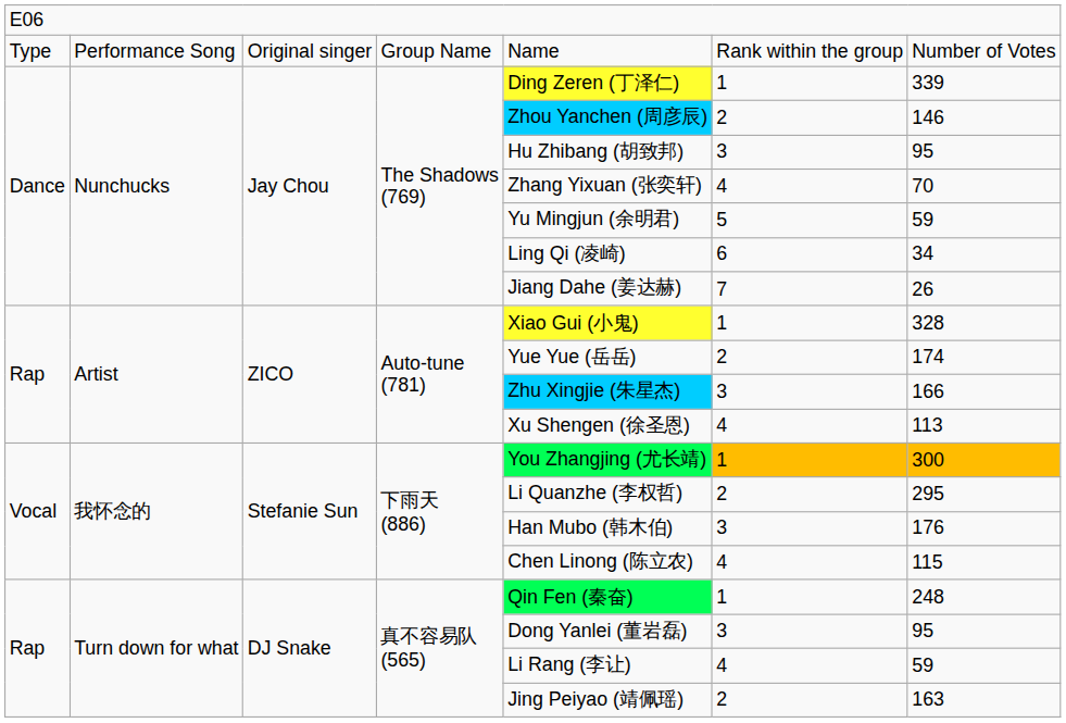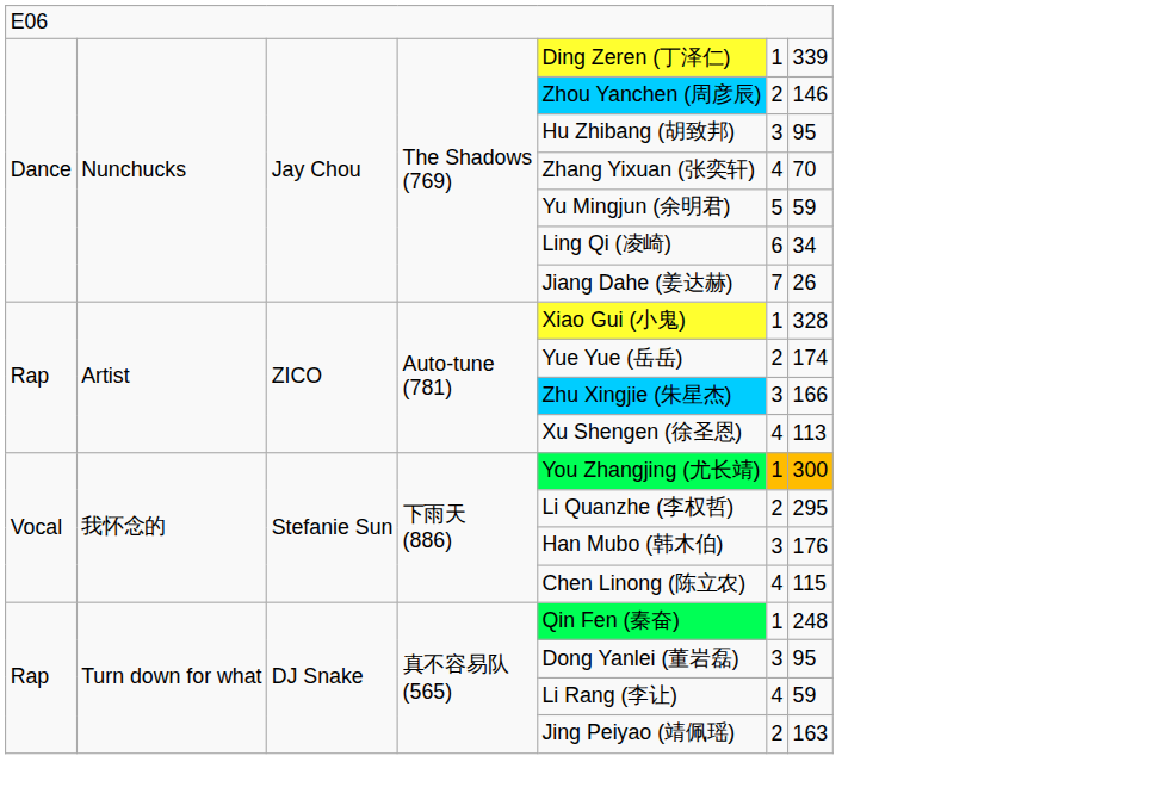 <table class="wikitable mw-collapsible">
 <tr>
 <td colspan="7">E06</td>
-</tr>
-<tr>
-<td>Type</td>
-<td>Performance Song</td>
-<td>Original singer</td>
-<td>Group Name</td>
-<td>Name</td>
-<td>Rank within the group</td>
-<td>Number of Votes</td>
 </tr>
 <tr>
 <td rowspan="7">Dance</td>
 <td rowspan="7">Nunchucks</td>
 <td rowspan="7">Jay Chou</td>
 <td rowspan="7">The Shadows<br>(769)</td>
 <td style=background:#FFFF2F;>Ding Zeren (丁泽仁)</td>
 <td>1</td>
 <td>339</td>
 </tr>
 <tr>
 <td style=background:#00CDFF;>Zhou Yanchen (周彦辰)</td>
 <td>2</td>
 <td>146</td>
 </tr>
 <tr>
 <td>Hu Zhibang (胡致邦)</td>
 <td>3</td>
 <td>95</td>
 </tr>
 <tr>
 <td>Zhang Yixuan (张奕轩)</td>
 <td>4</td>
 <td>70</td>
 </tr>
 <tr>
 <td>Yu Mingjun (余明君)</td>
 <td>5</td>
 <td>59</td>
 </tr>
 <tr>
 <td>Ling Qi (凌崎)</td>
 <td>6</td>
 <td>34</td>
 </tr>
 <tr>
 <td>Jiang Dahe (姜达赫)</td>
 <td>7</td>
 <td>26</td>
 </tr>
 <tr>
 <td rowspan="4">Rap</td>
 <td rowspan="4">Artist</td>
 <td rowspan="4">ZICO</td>
 <td rowspan="4">Auto-tune<br>(781)</td>
 <td style=background:#FFFF2F;>Xiao Gui (小鬼)</td>
 <td>1</td>
 <td>328</td>
 </tr>
 <tr>
 <td>Yue Yue (岳岳)</td>
 <td>2</td>
 <td>174</td>
 </tr>
 <tr>
 <td style=background:#00CDFF;>Zhu Xingjie (朱星杰)</td>
 <td>3</td>
 <td>166</td>
 </tr>
 <tr>
 <td>Xu Shengen (徐圣恩)</td>
 <td>4</td>
 <td>113</td>
 </tr>
 <tr>
 <td rowspan="4">Vocal</td>
 <td rowspan="4">我怀念的</td>
 <td rowspan="4">Stefanie Sun</td>
 <td rowspan="4">下雨天<br>(886)</td>
 <td style=background:#00FF55;>You Zhangjing (尤长靖)</td>
 <td style=background:#FFBC00;>1</td>
 <td style=background:#FFBC00;>300</td>
 </tr>
 <tr>
 <td>Li Quanzhe (李权哲)</td>
 <td>2</td>
 <td>295</td>
 </tr>
 <tr>
 <td>Han Mubo (韩木伯)</td>
 <td>3</td>
 <td>176</td>
 </tr>
 <tr>
 <td>Chen Linong (陈立农)</td>
 <td>4</td>
 <td>115</td>
 </tr>
 <tr>
 <td rowspan="4">Rap</td>
 <td rowspan="4">Turn down for  what</td>
 <td rowspan="4">DJ Snake</td>
 <td rowspan="4">真不容易队<br>(565)</td>
 <td style=background:#00FF55;>Qin Fen (秦奋)</td>
 <td>1</td>
 <td>248</td>
 </tr>
 <tr>
 <td>Dong Yanlei (董岩磊)</td>
 <td>3</td>
 <td>95</td>
 </tr>
 <tr>
 <td>Li Rang (李让)</td>
 <td>4</td>
 <td>59</td>
 </tr>
 <tr>
 <td>Jing Peiyao (靖佩瑶)</td>
 <td>2</td>
 <td>163</td>
 </tr>
 </table>
